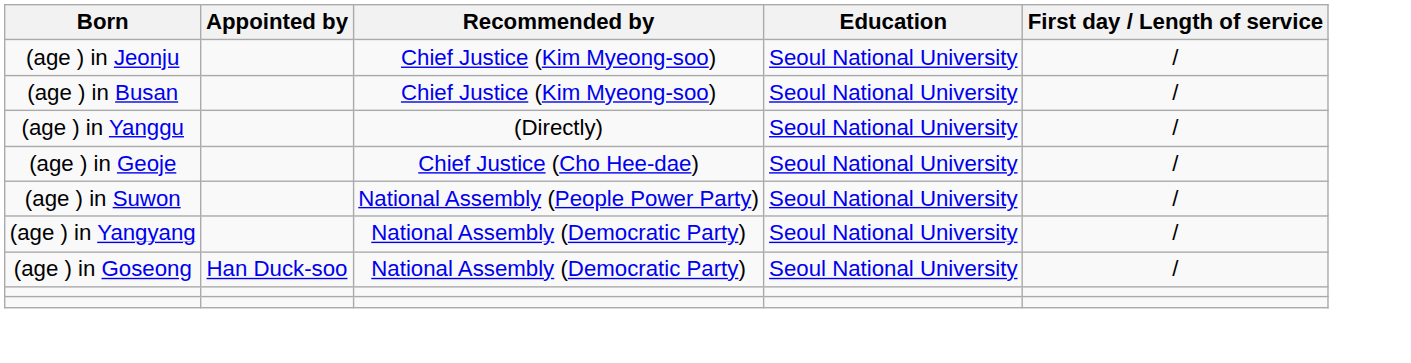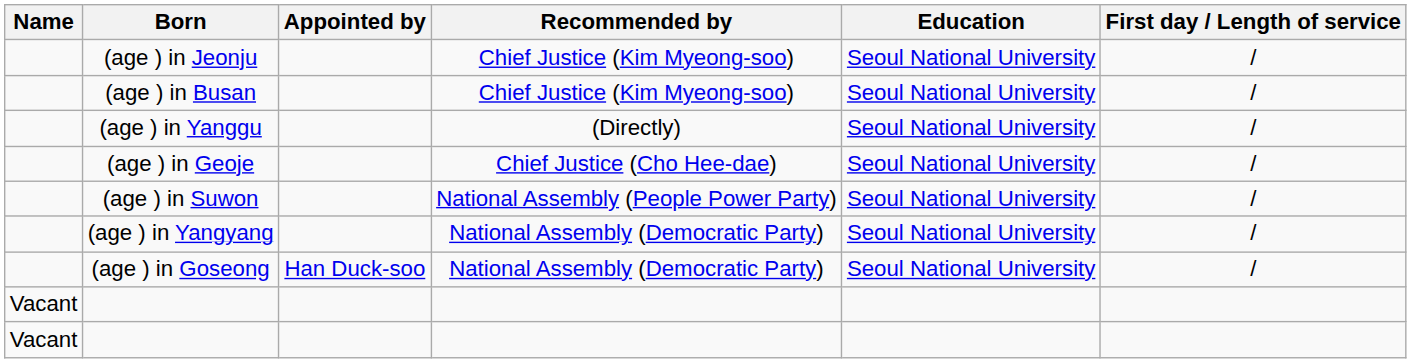 <table class="wikitable sortable" style="text-align:center">
 <tr>
+<th>Name</th>
 <th>Born</th>
 <th>Appointed by</th>
 <th>Recommended by</th>
 <th>Education</th>
 <th>First day / Length of service</th>
 </tr>
 <tr>
+<td><strong></strong></td>
 <td> (age ) in <a href='#'>Jeonju</a></td>
 <td></td>
 <td><a href='#'>Chief Justice</a> (<a href='#'>Kim Myeong-soo</a>)</td>
 <td><a href='#'>Seoul National University</a></td>
 <td> / </td>
 </tr>
 <tr>
+<td><strong></strong></td>
 <td> (age ) in <a href='#'>Busan</a></td>
 <td></td>
 <td><a href='#'>Chief Justice</a> (<a href='#'>Kim Myeong-soo</a>)</td>
 <td><a href='#'>Seoul National University</a></td>
 <td> / </td>
 </tr>
 <tr>
+<td><strong></strong></td>
 <td> (age ) in <a href='#'>Yanggu</a></td>
 <td></td>
 <td>(Directly)</td>
 <td><a href='#'>Seoul National University</a></td>
 <td> / </td>
 </tr>
 <tr>
+<td><strong></strong></td>
 <td> (age ) in <a href='#'>Geoje</a></td>
 <td></td>
 <td><a href='#'>Chief Justice</a> (<a href='#'>Cho Hee-dae</a>)</td>
 <td><a href='#'>Seoul National University</a></td>
 <td> / </td>
 </tr>
 <tr>
+<td><strong></strong></td>
 <td> (age ) in <a href='#'>Suwon</a></td>
 <td></td>
 <td><a href='#'>National Assembly</a> (<a href='#'>People Power Party</a>)</td>
 <td><a href='#'>Seoul National University</a></td>
 <td> / </td>
 </tr>
 <tr>
+<td><strong></strong></td>
 <td> (age ) in <a href='#'>Yangyang</a></td>
 <td></td>
 <td><a href='#'>National Assembly</a> (<a href='#'>Democratic Party</a>)</td>
 <td><a href='#'>Seoul National University</a></td>
 <td> / </td>
 </tr>
 <tr>
+<td><strong></strong></td>
 <td> (age ) in <a href='#'>Goseong</a></td>
 <td><a href='#'>Han Duck-soo</a></td>
 <td><a href='#'>National Assembly</a> (<a href='#'>Democratic Party</a>)</td>
 <td><a href='#'>Seoul National University</a></td>
 <td> / </td>
 </tr>
 <tr>
+<td>Vacant</td>
 <td></td>
 <td></td>
 <td></td>
 <td></td>
 <td></td>
 </tr>
 <tr>
+<td>Vacant</td>
 <td></td>
 <td></td>
 <td></td>
 <td></td>
 <td></td>
 </tr>
 </table>
